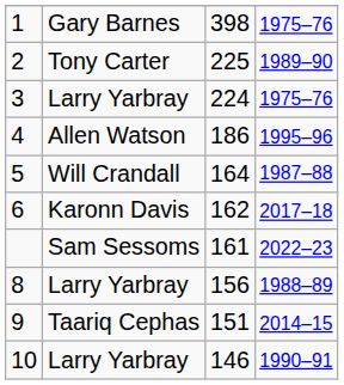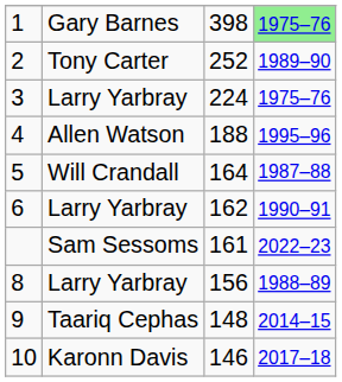 <table class="wikitable">
 <tr>
 </tr>
 <tr>
 <td>1</td>
 <td>Gary Barnes</td>
 <td>398</td>
-<td style="font-size:80%;"><a href='#'>1975–76</a></td>
+<td style="background: lightgreen; font-size:80%;"><a href='#'>1975–76</a></td>
 </tr>
 <tr>
 <td>2</td>
 <td>Tony Carter</td>
-<td>225</td>
+<td>252</td>
 <td style="font-size:80%;"><a href='#'>1989–90</a></td>
 </tr>
 <tr>
 <td>3</td>
 <td>Larry Yarbray</td>
 <td>224</td>
 <td style="font-size:80%;"><a href='#'>1975–76</a></td>
 </tr>
 <tr>
 <td>4</td>
 <td>Allen Watson</td>
-<td>186</td>
+<td>188</td>
 <td style="font-size:80%;"><a href='#'>1995–96</a></td>
 </tr>
 <tr>
 <td>5</td>
 <td>Will Crandall</td>
 <td>164</td>
 <td style="font-size:80%;"><a href='#'>1987–88</a></td>
 </tr>
 <tr>
 <td>6</td>
-<td>Karonn Davis</td>
+<td>Larry Yarbray</td>
 <td>162</td>
-<td style="font-size:80%;"><a href='#'>2017–18</a></td>
+<td style="font-size:80%;"><a href='#'>1990–91</a></td>
 </tr>
 <tr>
 <td></td>
 <td>Sam Sessoms</td>
 <td>161</td>
 <td style="font-size:80%;"><a href='#'>2022–23</a></td>
 </tr>
 <tr>
 <td>8</td>
 <td>Larry Yarbray</td>
 <td>156</td>
 <td style="font-size:80%;"><a href='#'>1988–89</a></td>
 </tr>
 <tr>
 <td>9</td>
 <td>Taariq Cephas</td>
-<td>151</td>
+<td>148</td>
 <td style="font-size:80%;"><a href='#'>2014–15</a></td>
 </tr>
 <tr>
 <td>10</td>
-<td>Larry Yarbray</td>
+<td>Karonn Davis</td>
 <td>146</td>
-<td style="font-size:80%;"><a href='#'>1990–91</a></td>
+<td style="font-size:80%;"><a href='#'>2017–18</a></td>
 </tr>
 </table>
